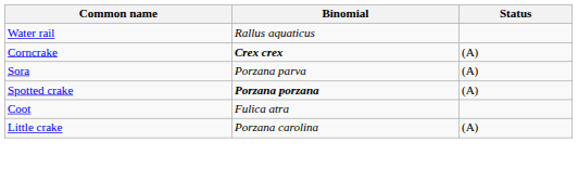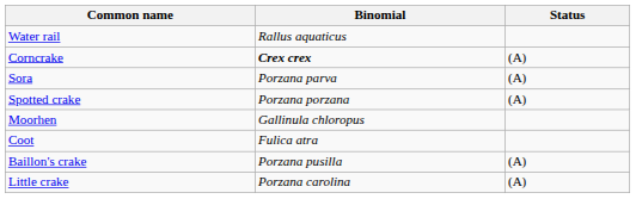 <table style="width:60%;" class="wikitable">
 <tr>
 <th width=40%>Common name</th>
 <th width=40%>Binomial</th>
 <th width=20%>Status</th>
 </tr>
 <tr>
 <td><a href='#'>Water rail</a></td>
 <td><em>Rallus aquaticus</em></td>
 <td></td>
 </tr>
 <tr>
 <td><a href='#'>Corncrake</a></td>
 <td><strong><em>Crex crex</em></strong></td>
 <td>(A)</td>
 </tr>
 <tr>
 <td><a href='#'>Sora</a></td>
 <td><em>Porzana parva</em></td>
 <td>(A)</td>
 </tr>
 <tr>
 <td><a href='#'>Spotted crake</a></td>
-<td><strong><em>Porzana porzana</em></strong></td>
+<td><em>Porzana porzana</em></td>
 <td>(A)</td>
+</tr>
+<tr>
+<td><a href='#'>Moorhen</a></td>
+<td><em>Gallinula chloropus</em></td>
+<td></td>
 </tr>
 <tr>
 <td><a href='#'>Coot</a></td>
 <td><em>Fulica atra</em></td>
 <td></td>
 </tr>
 <tr>
+<td><a href='#'>Baillon's crake</a></td>
+<td><em>Porzana pusilla</em></td>
+<td>(A)</td>
+</tr>
+<tr>
 <td><a href='#'>Little crake</a></td>
 <td><em>Porzana carolina</em></td>
 <td>(A)</td>
 </tr>
 </table>
